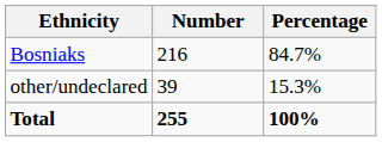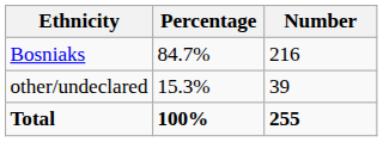 <table class="wikitable">
 <tr>
 <th width="100px">Ethnicity</th>
+<th width="80px">Percentage</th>
 <th width="80px">Number</th>
-<th width="80px">Percentage</th>
 </tr>
 <tr>
 <td><a href='#'>Bosniaks</a></td>
+<td>84.7%</td>
 <td>216</td>
-<td>84.7%</td>
 </tr>
 <tr>
 <td>other/undeclared</td>
+<td>15.3%</td>
 <td>39</td>
-<td>15.3%</td>
 </tr>
 <tr>
 <td><strong>Total</strong></td>
+<td><strong>100%</strong></td>
 <td><strong>255</strong></td>
-<td><strong>100%</strong></td>
 </tr>
 </table>
